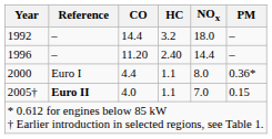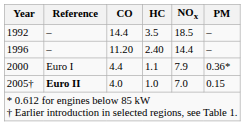 <table class="wikitable">
 <tr>
 <th>Year</th>
 <th>Reference</th>
 <th>CO</th>
 <th>HC</th>
 <th>NO<sub>x</sub></th>
 <th>PM</th>
 </tr>
 <tr>
 <td>1992</td>
 <td>–</td>
 <td>14.4</td>
-<td>3.2</td>
-<td>18.0</td>
+<td>3.5</td>
+<td>18.5</td>
 <td>–</td>
 </tr>
 <tr>
 <td>1996</td>
 <td>–</td>
 <td>11.20</td>
 <td>2.40</td>
 <td>14.4</td>
 <td>–</td>
 </tr>
 <tr>
 <td>2000</td>
 <td>Euro I</td>
 <td>4.4</td>
 <td>1.1</td>
-<td>8.0</td>
+<td>7.9</td>
 <td>0.36*</td>
 </tr>
 <tr>
 <td>2005†</td>
 <td><strong>Euro II</strong></td>
 <td>4.0</td>
-<td>1.1</td>
+<td>1.0</td>
 <td>7.0</td>
 <td>0.15</td>
 </tr>
 <tr>
 <td colspan="6">* 0.612 for engines below 85 kW<br>† Earlier introduction in selected regions, see Table 1.</td>
 </tr>
 </table>
